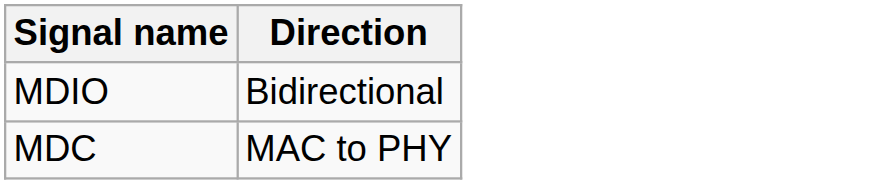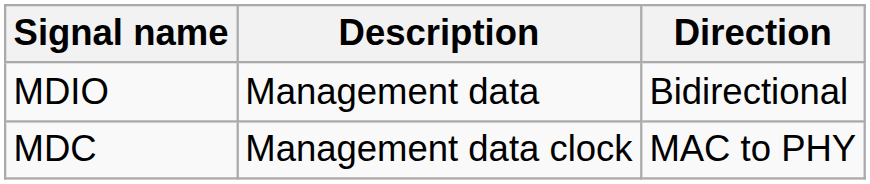 <table class="wikitable">
 <tr>
 <th>Signal name</th>
+<th>Description</th>
 <th>Direction</th>
 </tr>
 <tr>
 <td>MDIO</td>
+<td>Management data</td>
 <td>Bidirectional</td>
 </tr>
 <tr>
 <td>MDC</td>
+<td>Management data clock</td>
 <td>MAC to PHY</td>
 </tr>
 </table>
